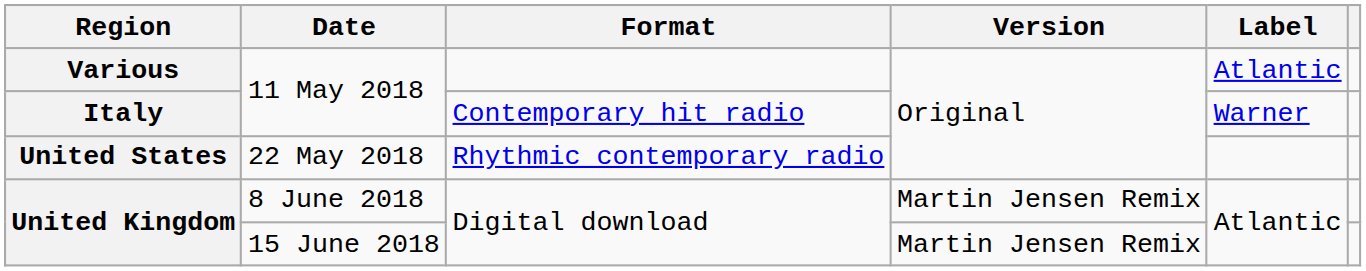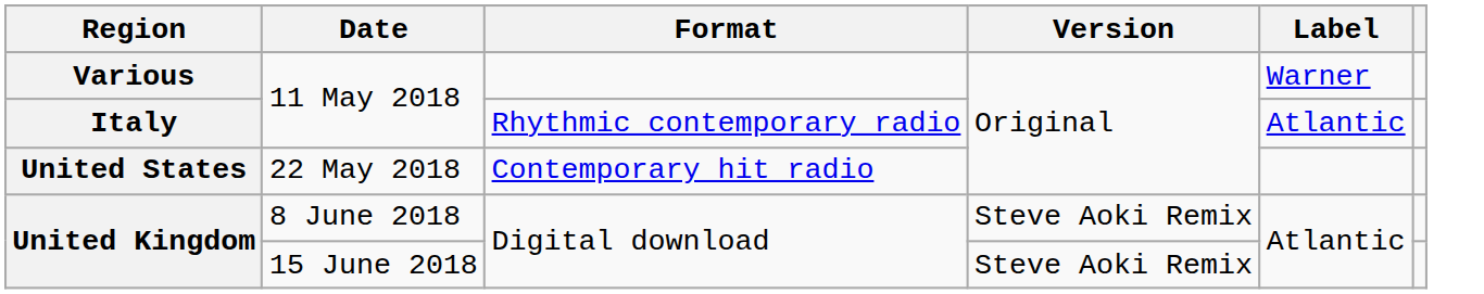 <table class="wikitable plainrowheaders">
 <tr>
 <th scope="col">Region</th>
 <th scope="col">Date</th>
 <th scope="col">Format</th>
 <th scope="col">Version</th>
 <th scope="col">Label</th>
 <th scope="col"></th>
 </tr>
 <tr>
 <th scope="row">Various</th>
 <td rowspan="2">11 May 2018</td>
 <td></td>
 <td rowspan="3">Original</td>
-<td><a href='#'>Atlantic</a></td>
+<td><a href='#'>Warner</a></td>
 <td></td>
 </tr>
 <tr>
 <th scope="row">Italy</th>
-<td><a href='#'>Contemporary hit radio</a></td>
-<td><a href='#'>Warner</a></td>
+<td><a href='#'>Rhythmic contemporary radio</a></td>
+<td><a href='#'>Atlantic</a></td>
 <td></td>
 </tr>
 <tr>
 <th scope="row">United States</th>
 <td>22 May 2018</td>
-<td><a href='#'>Rhythmic contemporary radio</a></td>
+<td><a href='#'>Contemporary hit radio</a></td>
 <td></td>
 <td></td>
 </tr>
 <tr>
 <th scope="row" rowspan="2">United Kingdom</th>
 <td>8 June 2018</td>
 <td rowspan="2">Digital download</td>
-<td>Martin Jensen Remix</td>
+<td>Steve Aoki Remix</td>
 <td rowspan="2">Atlantic</td>
 <td></td>
 </tr>
 <tr>
 <td>15 June 2018</td>
-<td>Martin Jensen Remix</td>
+<td>Steve Aoki Remix</td>
 <td></td>
 </tr>
 </table>
